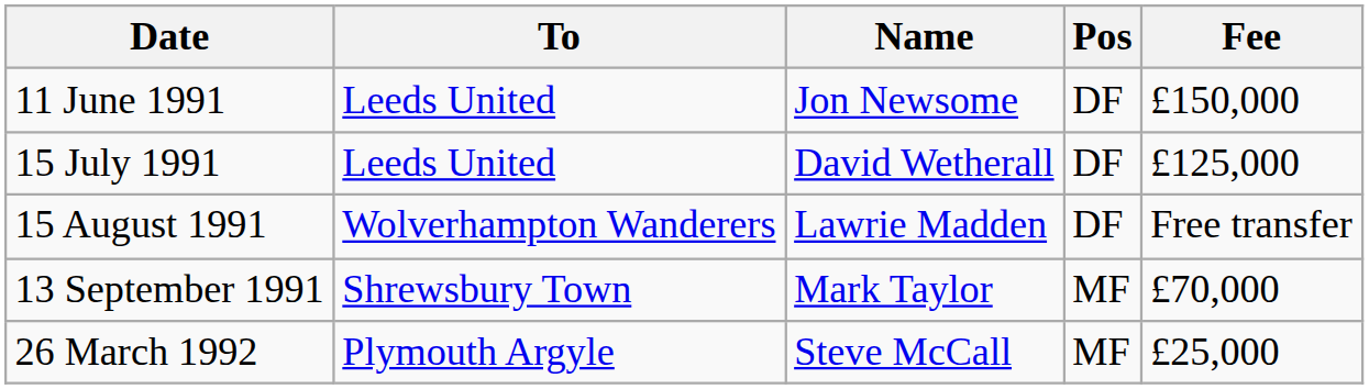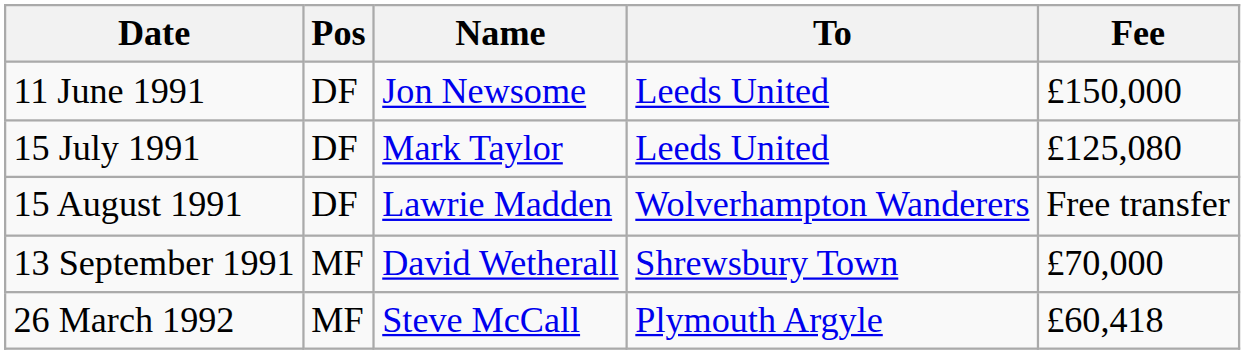 <table class="wikitable">
 <tr>
 <th>Date</th>
+<th>Pos</th>
+<th>Name</th>
 <th>To</th>
-<th>Name</th>
-<th>Pos</th>
 <th>Fee</th>
 </tr>
 <tr>
 <td>11 June 1991</td>
+<td>DF</td>
+<td><a href='#'>Jon Newsome</a></td>
 <td><a href='#'>Leeds United</a></td>
-<td><a href='#'>Jon Newsome</a></td>
-<td>DF</td>
 <td>£150,000</td>
 </tr>
 <tr>
 <td>15 July 1991</td>
+<td>DF</td>
+<td><a href='#'>Mark Taylor</a></td>
 <td><a href='#'>Leeds United</a></td>
-<td><a href='#'>David Wetherall</a></td>
-<td>DF</td>
-<td>£125,000</td>
+<td>£125,080</td>
 </tr>
 <tr>
 <td>15 August 1991</td>
+<td>DF</td>
+<td><a href='#'>Lawrie Madden</a></td>
 <td><a href='#'>Wolverhampton Wanderers</a></td>
-<td><a href='#'>Lawrie Madden</a></td>
-<td>DF</td>
 <td>Free transfer</td>
 </tr>
 <tr>
 <td>13 September 1991</td>
+<td>MF</td>
+<td><a href='#'>David Wetherall</a></td>
 <td><a href='#'>Shrewsbury Town</a></td>
-<td><a href='#'>Mark Taylor</a></td>
-<td>MF</td>
 <td>£70,000</td>
 </tr>
 <tr>
 <td>26 March 1992</td>
+<td>MF</td>
+<td><a href='#'>Steve McCall</a></td>
 <td><a href='#'>Plymouth Argyle</a></td>
-<td><a href='#'>Steve McCall</a></td>
-<td>MF</td>
-<td>£25,000</td>
+<td>£60,418</td>
 </tr>
 </table>
